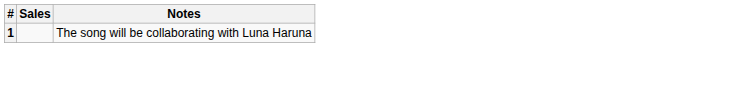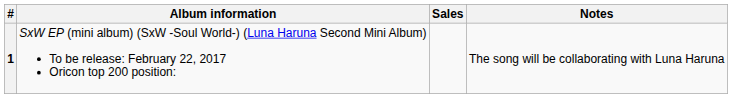 <table class="wikitable">
 <tr>
 <th>#</th>
+<th>Album information</th>
 <th>Sales</th>
 <th>Notes</th>
 </tr>
 <tr>
 <th>1</th>
+<td><em>SxW EP</em> (mini album) (SxW -Soul World-) (<a href='#'>Luna Haruna</a> Second Mini Album)<br><ul><li>To be release: February 22, 2017</li><li>Oricon top 200 position:</li></ul></td>
 <td></td>
 <td>The song will be collaborating with Luna Haruna</td>
 </tr>
 </table>
